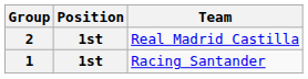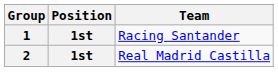 <table class="wikitable">
 <tr>
 <th>Group</th>
 <th>Position</th>
 <th>Team</th>
 </tr>
 <tr>
+<th>1</th>
+<th>1st</th>
+<td><a href='#'>Racing Santander</a></td>
+</tr>
+<tr>
 <th>2</th>
 <th>1st</th>
 <td><a href='#'>Real Madrid Castilla</a></td>
 </tr>
-<tr>
-<th>1</th>
-<th>1st</th>
-<td><a href='#'>Racing Santander</a></td>
-</tr>
 </table>
